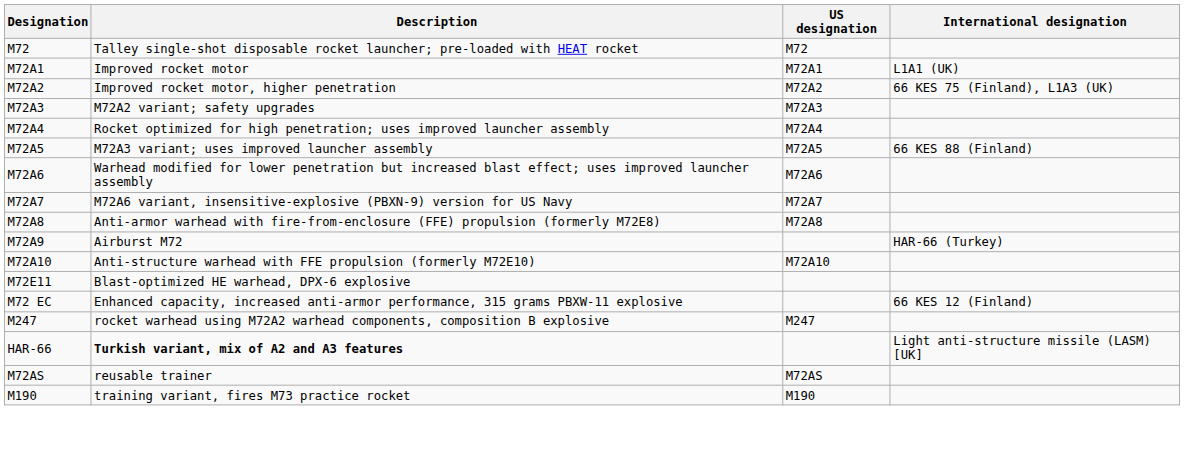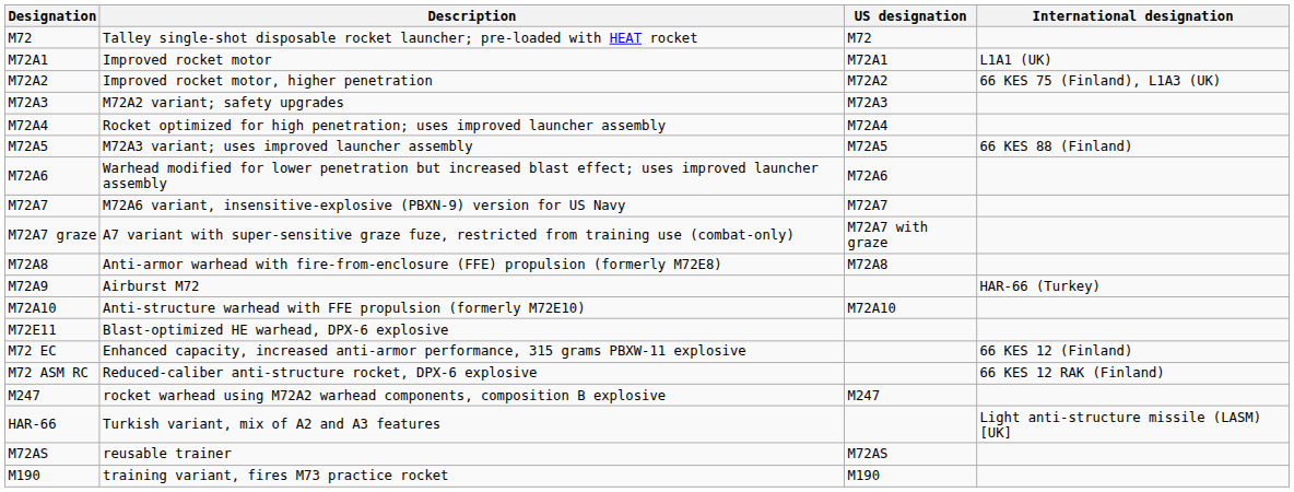 <table class="wikitable">
 <tr>
 <th>Designation</th>
 <th>Description</th>
 <th>US designation</th>
 <th>International designation</th>
 </tr>
 <tr>
 <td>M72</td>
 <td> Talley single-shot disposable rocket launcher; pre-loaded with <a href='#'>HEAT</a> rocket</td>
 <td>M72</td>
 <td></td>
 </tr>
 <tr>
 <td>M72A1</td>
 <td>Improved rocket motor</td>
 <td>M72A1</td>
 <td>L1A1 (UK)</td>
 </tr>
 <tr>
 <td>M72A2</td>
 <td>Improved rocket motor, higher penetration</td>
 <td>M72A2</td>
 <td>66 KES 75 (Finland), L1A3 (UK)</td>
 </tr>
 <tr>
 <td>M72A3</td>
 <td>M72A2 variant; safety upgrades</td>
 <td>M72A3</td>
 <td></td>
 </tr>
 <tr>
 <td>M72A4</td>
 <td>Rocket optimized for high penetration; uses improved launcher assembly</td>
 <td>M72A4</td>
 <td></td>
 </tr>
 <tr>
 <td>M72A5</td>
 <td>M72A3 variant; uses improved launcher assembly</td>
 <td>M72A5</td>
 <td>66 KES 88 (Finland)</td>
 </tr>
 <tr>
 <td>M72A6</td>
 <td>Warhead modified for lower penetration but increased blast effect; uses improved launcher assembly</td>
 <td>M72A6</td>
 <td></td>
 </tr>
 <tr>
 <td>M72A7</td>
 <td>M72A6 variant, insensitive-explosive (PBXN-9) version for US Navy</td>
 <td>M72A7</td>
 <td></td>
 </tr>
 <tr>
+<td>M72A7 graze</td>
+<td>A7 variant with super-sensitive graze fuze, restricted from training use (combat-only)</td>
+<td>M72A7 with graze</td>
+<td></td>
+</tr>
+<tr>
 <td>M72A8</td>
 <td>Anti-armor warhead with fire-from-enclosure (FFE) propulsion (formerly M72E8)</td>
 <td>M72A8</td>
 <td></td>
 </tr>
 <tr>
 <td>M72A9</td>
 <td>Airburst M72</td>
 <td></td>
 <td>HAR-66 (Turkey)</td>
 </tr>
 <tr>
 <td>M72A10</td>
 <td>Anti-structure warhead with FFE propulsion (formerly M72E10)</td>
 <td>M72A10</td>
 <td></td>
 </tr>
 <tr>
 <td>M72E11</td>
 <td>Blast-optimized HE warhead, DPX-6 explosive</td>
 <td></td>
 <td></td>
 </tr>
 <tr>
 <td>M72 EC</td>
 <td>Enhanced capacity, increased anti-armor performance, 315 grams PBXW-11 explosive</td>
 <td></td>
 <td>66 KES 12 (Finland)</td>
 </tr>
 <tr>
+<td>M72 ASM RC</td>
+<td>Reduced-caliber  anti-structure rocket,  DPX-6 explosive</td>
+<td></td>
+<td>66 KES 12 RAK (Finland)</td>
+</tr>
+<tr>
 <td>M247</td>
 <td> rocket warhead using M72A2 warhead components,  composition B explosive</td>
 <td>M247</td>
 <td></td>
 </tr>
 <tr>
 <td>HAR-66</td>
-<td><strong>Turkish variant, mix of A2 and A3 features</strong></td>
+<td>Turkish variant, mix of A2 and A3 features</td>
 <td></td>
 <td>Light anti-structure missile (LASM) [UK]</td>
 </tr>
 <tr>
 <td>M72AS</td>
 <td> reusable trainer</td>
 <td>M72AS</td>
 <td></td>
 </tr>
 <tr>
 <td>M190</td>
 <td> training variant, fires M73 practice rocket</td>
 <td>M190</td>
 <td></td>
 </tr>
 </table>
